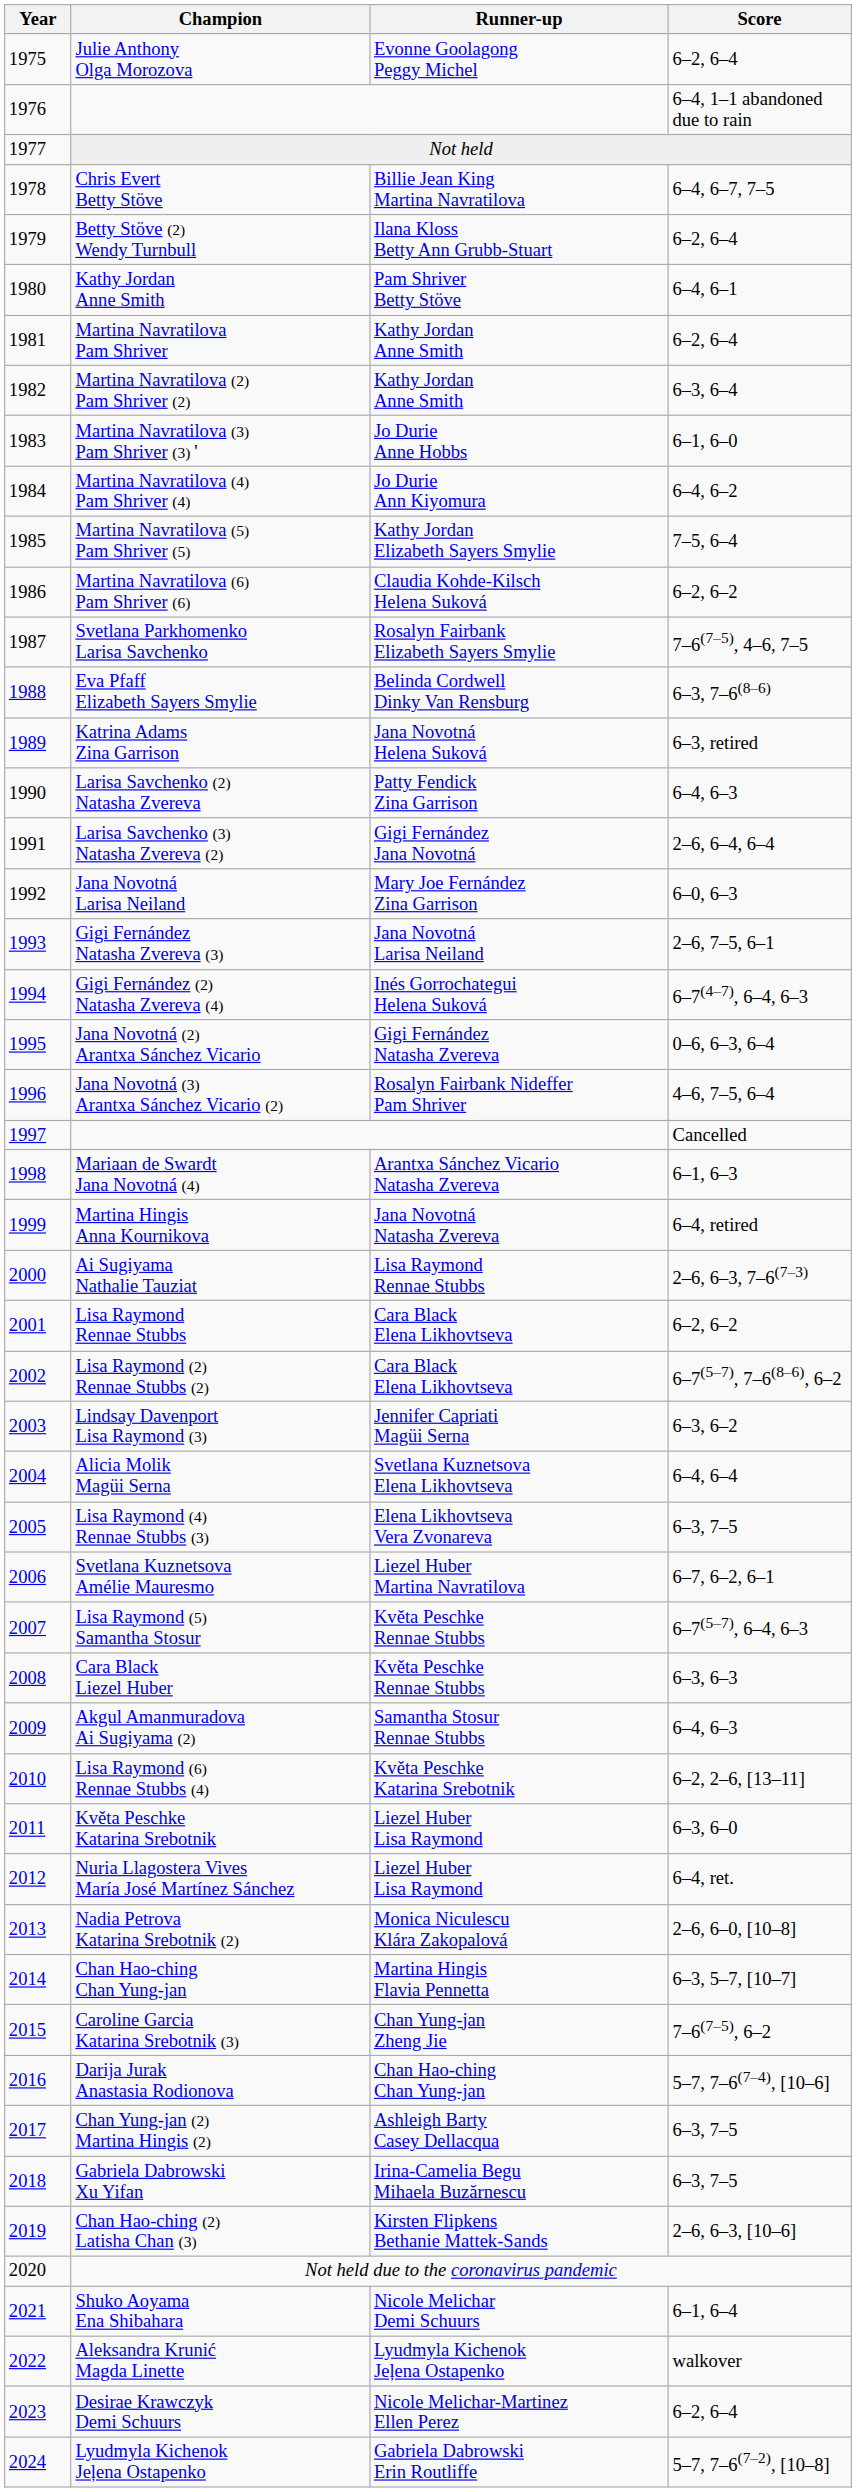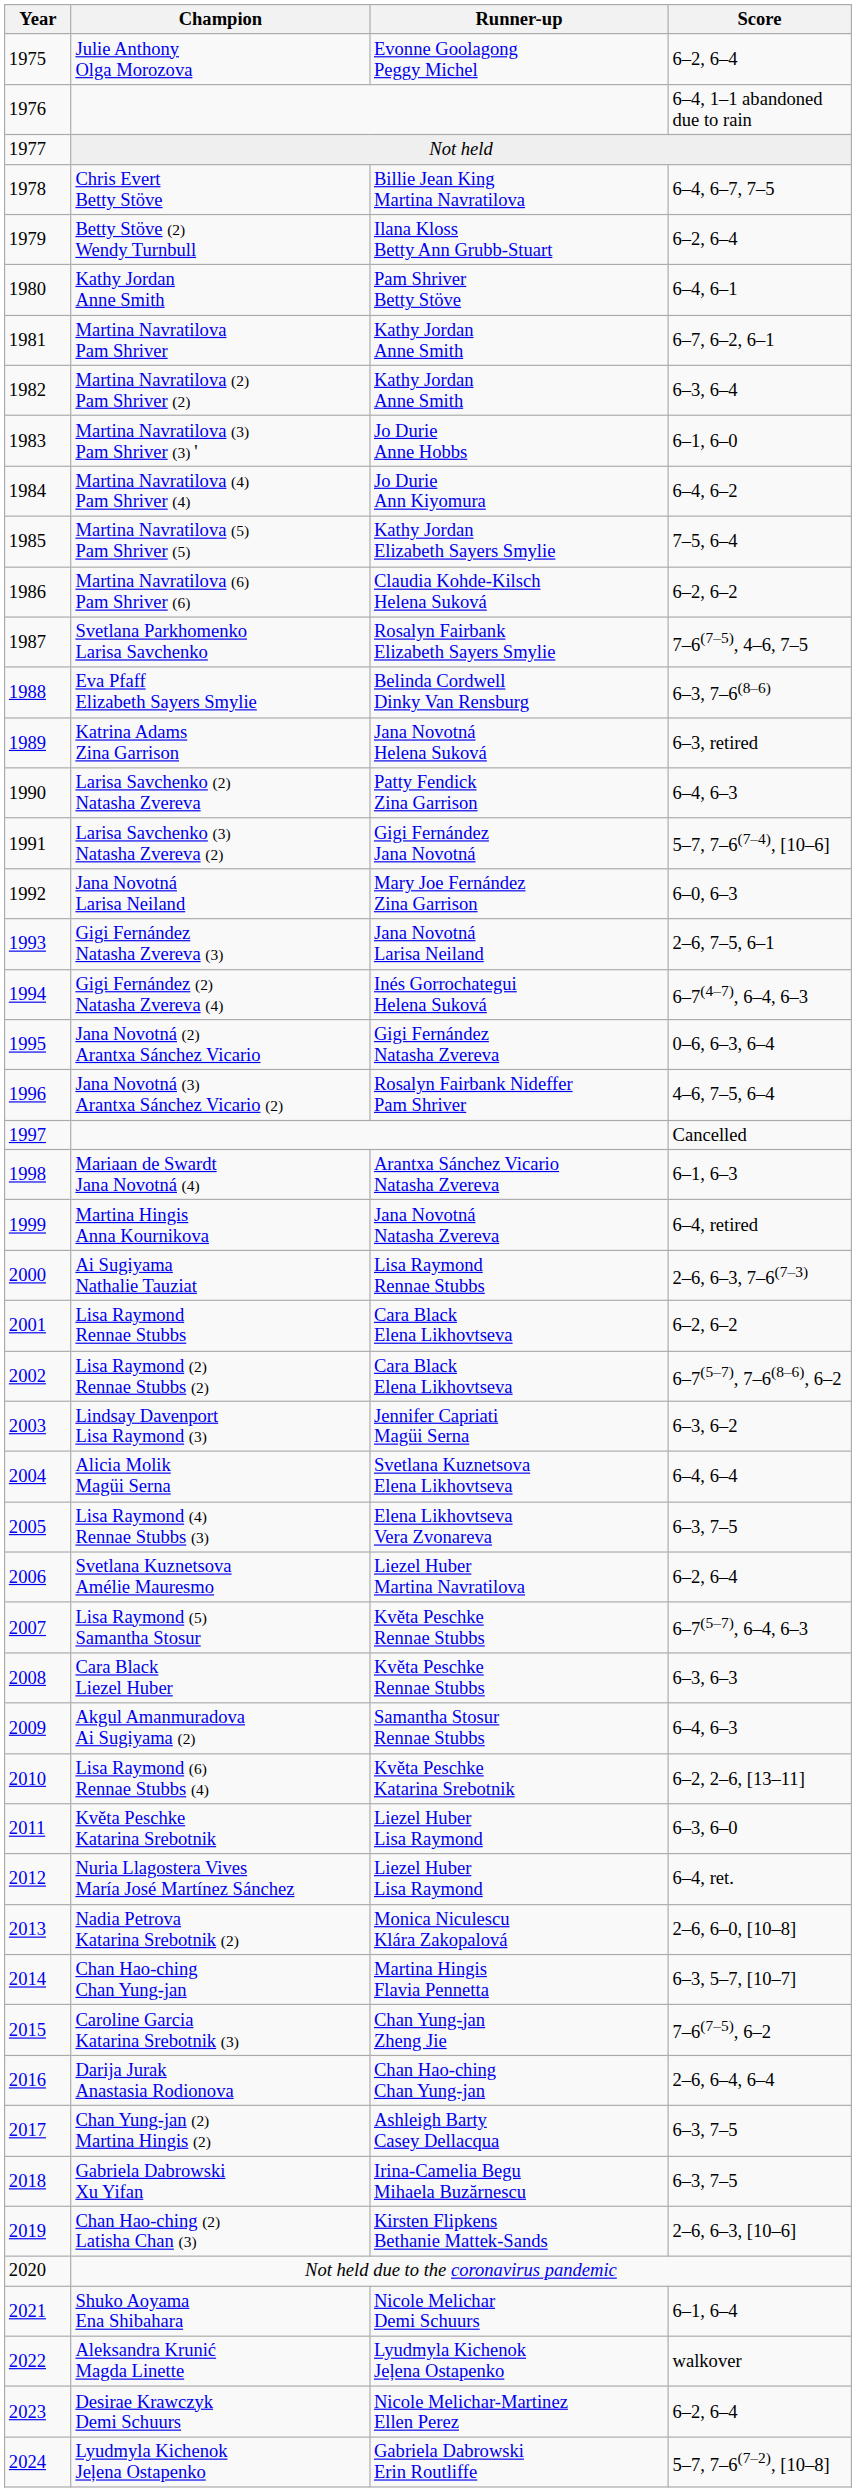 <table class="wikitable">
 <tr>
 <th width="50">Year</th>
 <th style="width:250px;">Champion</th>
 <th style="width:250px;">Runner-up</th>
 <th style="width:150px;">Score</th>
 </tr>
 <tr>
 <td>1975</td>
 <td> <a href='#'>Julie Anthony</a> <br> <a href='#'>Olga Morozova</a></td>
 <td> <a href='#'>Evonne Goolagong</a> <br> <a href='#'>Peggy Michel</a></td>
 <td>6–2, 6–4</td>
 </tr>
 <tr>
 <td>1976</td>
 <td colspan=2></td>
 <td>6–4, 1–1 abandoned <br> due to rain</td>
 </tr>
 <tr>
 <td>1977</td>
 <td colspan="3"  style="text-align:center; background:#efefef;"><em>Not held</em></td>
 </tr>
 <tr>
 <td>1978</td>
 <td> <a href='#'>Chris Evert</a> <br> <a href='#'>Betty Stöve</a></td>
 <td> <a href='#'>Billie Jean King</a> <br> <a href='#'>Martina Navratilova</a></td>
 <td>6–4, 6–7, 7–5</td>
 </tr>
 <tr>
 <td>1979</td>
 <td> <a href='#'>Betty Stöve</a> <small> (2) </small> <br> <a href='#'>Wendy Turnbull</a></td>
 <td> <a href='#'>Ilana Kloss</a> <br> <a href='#'>Betty Ann Grubb-Stuart</a></td>
 <td>6–2, 6–4</td>
 </tr>
 <tr>
 <td>1980</td>
 <td> <a href='#'>Kathy Jordan</a> <br> <a href='#'>Anne Smith</a></td>
 <td> <a href='#'>Pam Shriver</a> <br> <a href='#'>Betty Stöve</a></td>
 <td>6–4, 6–1</td>
 </tr>
 <tr>
 <td>1981</td>
 <td> <a href='#'>Martina Navratilova</a> <br> <a href='#'>Pam Shriver</a></td>
 <td> <a href='#'>Kathy Jordan</a> <br> <a href='#'>Anne Smith</a></td>
-<td>6–2, 6–4</td>
+<td>6–7, 6–2, 6–1</td>
 </tr>
 <tr>
 <td>1982</td>
 <td> <a href='#'>Martina Navratilova</a> <small> (2) </small> <br> <a href='#'>Pam Shriver</a> <small> (2) </small></td>
 <td> <a href='#'>Kathy Jordan</a> <br> <a href='#'>Anne Smith</a></td>
 <td>6–3, 6–4</td>
 </tr>
 <tr>
 <td>1983</td>
 <td> <a href='#'>Martina Navratilova</a> <small> (3) </small> <br> <a href='#'>Pam Shriver</a> <small> (3) </small> '</td>
 <td> <a href='#'>Jo Durie</a> <br> <a href='#'>Anne Hobbs</a></td>
 <td>6–1, 6–0</td>
 </tr>
 <tr>
 <td>1984</td>
 <td> <a href='#'>Martina Navratilova</a> <small> (4) </small> <br> <a href='#'>Pam Shriver</a> <small> (4) </small></td>
 <td> <a href='#'>Jo Durie</a> <br> <a href='#'>Ann Kiyomura</a></td>
 <td>6–4, 6–2</td>
 </tr>
 <tr>
 <td>1985</td>
 <td> <a href='#'>Martina Navratilova</a> <small> (5) </small> <br> <a href='#'>Pam Shriver</a> <small> (5) </small></td>
 <td> <a href='#'>Kathy Jordan</a> <br> <a href='#'>Elizabeth Sayers Smylie</a></td>
 <td>7–5, 6–4</td>
 </tr>
 <tr>
 <td>1986</td>
 <td> <a href='#'>Martina Navratilova</a> <small> (6) </small> <br> <a href='#'>Pam Shriver</a> <small> (6) </small></td>
 <td> <a href='#'>Claudia Kohde-Kilsch</a> <br> <a href='#'>Helena Suková</a></td>
 <td>6–2, 6–2</td>
 </tr>
 <tr>
 <td>1987</td>
 <td> <a href='#'>Svetlana Parkhomenko</a> <br> <a href='#'>Larisa Savchenko</a></td>
 <td> <a href='#'>Rosalyn Fairbank</a> <br> <a href='#'>Elizabeth Sayers Smylie</a></td>
 <td>7–6<sup>(7–5)</sup>, 4–6, 7–5</td>
 </tr>
 <tr>
 <td><a href='#'>1988</a></td>
 <td> <a href='#'>Eva Pfaff</a> <br> <a href='#'>Elizabeth Sayers Smylie</a></td>
 <td> <a href='#'>Belinda Cordwell</a> <br> <a href='#'>Dinky Van Rensburg</a></td>
 <td>6–3, 7–6<sup>(8–6)</sup></td>
 </tr>
 <tr>
 <td><a href='#'>1989</a></td>
 <td> <a href='#'>Katrina Adams</a> <br> <a href='#'>Zina Garrison</a></td>
 <td> <a href='#'>Jana Novotná</a> <br> <a href='#'>Helena Suková</a></td>
 <td>6–3, retired</td>
 </tr>
 <tr>
 <td>1990</td>
 <td> <a href='#'>Larisa Savchenko</a> <small> (2) </small><br> <a href='#'>Natasha Zvereva</a></td>
 <td> <a href='#'>Patty Fendick</a> <br> <a href='#'>Zina Garrison</a></td>
 <td>6–4, 6–3</td>
 </tr>
 <tr>
 <td>1991</td>
 <td> <a href='#'>Larisa Savchenko</a> <small> (3) </small><br> <a href='#'>Natasha Zvereva</a> <small> (2) </small></td>
 <td> <a href='#'>Gigi Fernández</a> <br> <a href='#'>Jana Novotná</a></td>
-<td>2–6, 6–4, 6–4</td>
+<td>5–7, 7–6<sup>(7–4)</sup>, [10–6]</td>
 </tr>
 <tr>
 <td>1992</td>
 <td> <a href='#'>Jana Novotná</a> <br> <a href='#'>Larisa Neiland</a></td>
 <td> <a href='#'>Mary Joe Fernández</a> <br> <a href='#'>Zina Garrison</a></td>
 <td>6–0, 6–3</td>
 </tr>
 <tr>
 <td><a href='#'>1993</a></td>
 <td> <a href='#'>Gigi Fernández</a> <br> <a href='#'>Natasha Zvereva</a> <small> (3) </small></td>
 <td> <a href='#'>Jana Novotná</a> <br> <a href='#'>Larisa Neiland</a></td>
 <td>2–6, 7–5, 6–1</td>
 </tr>
 <tr>
 <td><a href='#'>1994</a></td>
 <td> <a href='#'>Gigi Fernández</a> <small> (2) </small><br> <a href='#'>Natasha Zvereva</a> <small> (4) </small></td>
 <td> <a href='#'>Inés Gorrochategui</a> <br> <a href='#'>Helena Suková</a></td>
 <td>6–7<sup>(4–7)</sup>, 6–4, 6–3</td>
 </tr>
 <tr>
 <td><a href='#'>1995</a></td>
 <td> <a href='#'>Jana Novotná</a> <small> (2) </small><br> <a href='#'>Arantxa Sánchez Vicario</a></td>
 <td> <a href='#'>Gigi Fernández</a> <br> <a href='#'>Natasha Zvereva</a></td>
 <td>0–6, 6–3, 6–4</td>
 </tr>
 <tr>
 <td><a href='#'>1996</a></td>
 <td> <a href='#'>Jana Novotná</a> <small> (3) </small><br> <a href='#'>Arantxa Sánchez Vicario</a> <small> (2) </small></td>
 <td> <a href='#'>Rosalyn Fairbank Nideffer</a> <br> <a href='#'>Pam Shriver</a></td>
 <td>4–6, 7–5, 6–4</td>
 </tr>
 <tr>
 <td><a href='#'>1997</a></td>
 <td colspan=2></td>
 <td>Cancelled</td>
 </tr>
 <tr>
 <td><a href='#'>1998</a></td>
 <td> <a href='#'>Mariaan de Swardt</a> <br> <a href='#'>Jana Novotná</a> <small> (4) </small></td>
 <td> <a href='#'>Arantxa Sánchez Vicario</a> <br> <a href='#'>Natasha Zvereva</a></td>
 <td>6–1, 6–3</td>
 </tr>
 <tr>
 <td><a href='#'>1999</a></td>
 <td> <a href='#'>Martina Hingis</a> <br> <a href='#'>Anna Kournikova</a></td>
 <td> <a href='#'>Jana Novotná</a> <br> <a href='#'>Natasha Zvereva</a></td>
 <td>6–4, retired</td>
 </tr>
 <tr>
 <td><a href='#'>2000</a></td>
 <td> <a href='#'>Ai Sugiyama</a> <br>  <a href='#'>Nathalie Tauziat</a></td>
 <td> <a href='#'>Lisa Raymond</a> <br> <a href='#'>Rennae Stubbs</a></td>
 <td>2–6, 6–3, 7–6<sup>(7–3)</sup></td>
 </tr>
 <tr>
 <td><a href='#'>2001</a></td>
 <td> <a href='#'>Lisa Raymond</a> <br>  <a href='#'>Rennae Stubbs</a></td>
 <td> <a href='#'>Cara Black</a> <br> <a href='#'>Elena Likhovtseva</a></td>
 <td>6–2, 6–2</td>
 </tr>
 <tr>
 <td><a href='#'>2002</a></td>
 <td> <a href='#'>Lisa Raymond</a> <small> (2) </small><br>  <a href='#'>Rennae Stubbs</a> <small> (2) </small></td>
 <td> <a href='#'>Cara Black</a> <br> <a href='#'>Elena Likhovtseva</a></td>
 <td>6–7<sup>(5–7)</sup>, 7–6<sup>(8–6)</sup>, 6–2</td>
 </tr>
 <tr>
 <td><a href='#'>2003</a></td>
 <td> <a href='#'>Lindsay Davenport</a> <br> <a href='#'>Lisa Raymond</a> <small> (3) </small></td>
 <td> <a href='#'>Jennifer Capriati</a> <br> <a href='#'>Magüi Serna</a></td>
 <td>6–3, 6–2</td>
 </tr>
 <tr>
 <td><a href='#'>2004</a></td>
 <td> <a href='#'>Alicia Molik</a> <br> <a href='#'>Magüi Serna</a></td>
 <td> <a href='#'>Svetlana Kuznetsova</a> <br> <a href='#'>Elena Likhovtseva</a></td>
 <td>6–4, 6–4</td>
 </tr>
 <tr>
 <td><a href='#'>2005</a></td>
 <td> <a href='#'>Lisa Raymond</a> <small> (4) </small><br> <a href='#'>Rennae Stubbs</a> <small> (3) </small></td>
 <td> <a href='#'>Elena Likhovtseva</a> <br> <a href='#'>Vera Zvonareva</a></td>
 <td>6–3, 7–5</td>
 </tr>
 <tr>
 <td><a href='#'>2006</a></td>
 <td> <a href='#'>Svetlana Kuznetsova</a> <br> <a href='#'>Amélie Mauresmo</a></td>
 <td> <a href='#'>Liezel Huber</a> <br> <a href='#'>Martina Navratilova</a></td>
-<td>6–7, 6–2, 6–1</td>
+<td>6–2, 6–4</td>
 </tr>
 <tr>
 <td><a href='#'>2007</a></td>
 <td> <a href='#'>Lisa Raymond</a> <small> (5) </small><br> <a href='#'>Samantha Stosur</a></td>
 <td> <a href='#'>Květa Peschke</a> <br> <a href='#'>Rennae Stubbs</a></td>
 <td>6–7<sup>(5–7)</sup>, 6–4, 6–3</td>
 </tr>
 <tr>
 <td><a href='#'>2008</a></td>
 <td> <a href='#'>Cara Black</a> <br> <a href='#'>Liezel Huber</a></td>
 <td> <a href='#'>Květa Peschke</a> <br>  <a href='#'>Rennae Stubbs</a></td>
 <td>6–3, 6–3</td>
 </tr>
 <tr>
 <td><a href='#'>2009</a></td>
 <td> <a href='#'>Akgul Amanmuradova</a> <br>  <a href='#'>Ai Sugiyama</a> <small> (2) </small></td>
 <td> <a href='#'>Samantha Stosur</a> <br>  <a href='#'>Rennae Stubbs</a></td>
 <td>6–4, 6–3</td>
 </tr>
 <tr>
 <td><a href='#'>2010</a></td>
 <td> <a href='#'>Lisa Raymond</a> <small> (6) </small><br>  <a href='#'>Rennae Stubbs</a> <small> (4) </small></td>
 <td> <a href='#'>Květa Peschke</a> <br>  <a href='#'>Katarina Srebotnik</a></td>
 <td>6–2, 2–6, [13–11]</td>
 </tr>
 <tr>
 <td><a href='#'>2011</a></td>
 <td> <a href='#'>Květa Peschke</a> <br>  <a href='#'>Katarina Srebotnik</a></td>
 <td> <a href='#'>Liezel Huber</a> <br>  <a href='#'>Lisa Raymond</a></td>
 <td>6–3, 6–0</td>
 </tr>
 <tr>
 <td><a href='#'>2012</a></td>
 <td> <a href='#'>Nuria Llagostera Vives</a> <br>  <a href='#'>María José Martínez Sánchez</a></td>
 <td> <a href='#'>Liezel Huber</a> <br>  <a href='#'>Lisa Raymond</a></td>
 <td>6–4, ret.</td>
 </tr>
 <tr>
 <td><a href='#'>2013</a></td>
 <td> <a href='#'>Nadia Petrova</a> <br>  <a href='#'>Katarina Srebotnik</a> <small> (2) </small></td>
 <td> <a href='#'>Monica Niculescu</a> <br>  <a href='#'>Klára Zakopalová</a></td>
 <td>2–6, 6–0, [10–8]</td>
 </tr>
 <tr>
 <td><a href='#'>2014</a></td>
 <td> <a href='#'>Chan Hao-ching</a> <br>  <a href='#'>Chan Yung-jan</a></td>
 <td> <a href='#'>Martina Hingis</a> <br>  <a href='#'>Flavia Pennetta</a></td>
 <td>6–3, 5–7, [10–7]</td>
 </tr>
 <tr>
 <td><a href='#'>2015</a></td>
 <td> <a href='#'>Caroline Garcia</a> <br>  <a href='#'>Katarina Srebotnik</a> <small> (3) </small></td>
 <td> <a href='#'>Chan Yung-jan</a> <br>  <a href='#'>Zheng Jie</a></td>
 <td>7–6<sup>(7–5)</sup>, 6–2</td>
 </tr>
 <tr>
 <td><a href='#'>2016</a></td>
 <td> <a href='#'>Darija Jurak</a> <br> <a href='#'>Anastasia Rodionova</a></td>
 <td> <a href='#'>Chan Hao-ching</a> <br> <a href='#'>Chan Yung-jan</a></td>
-<td>5–7, 7–6<sup>(7–4)</sup>, [10–6]</td>
+<td>2–6, 6–4, 6–4</td>
 </tr>
 <tr>
 <td><a href='#'>2017</a></td>
 <td> <a href='#'>Chan Yung-jan</a> <small> (2) </small> <br>  <a href='#'>Martina Hingis</a> <small> (2) </small></td>
 <td> <a href='#'>Ashleigh Barty</a> <br>  <a href='#'>Casey Dellacqua</a></td>
 <td>6–3, 7–5</td>
 </tr>
 <tr>
 <td><a href='#'>2018</a></td>
 <td> <a href='#'>Gabriela Dabrowski</a> <br>  <a href='#'>Xu Yifan</a></td>
 <td> <a href='#'>Irina-Camelia Begu</a> <br>  <a href='#'>Mihaela Buzărnescu</a></td>
 <td>6–3, 7–5</td>
 </tr>
 <tr>
 <td><a href='#'>2019</a></td>
 <td> <a href='#'>Chan Hao-ching</a> <small> (2) </small> <br>  <a href='#'>Latisha Chan</a> <small> (3) </small></td>
 <td> <a href='#'>Kirsten Flipkens</a> <br>  <a href='#'>Bethanie Mattek-Sands</a></td>
 <td>2–6, 6–3, [10–6]</td>
 </tr>
 <tr>
 <td>2020</td>
 <td colspan="3" style="text-align:center;"><em>Not held due to the <a href='#'>coronavirus pandemic</a></em></td>
 </tr>
 <tr>
 <td><a href='#'>2021</a></td>
 <td> <a href='#'>Shuko Aoyama</a> <br>  <a href='#'>Ena Shibahara</a></td>
 <td> <a href='#'>Nicole Melichar</a> <br>  <a href='#'>Demi Schuurs</a></td>
 <td>6–1, 6–4</td>
 </tr>
 <tr>
 <td><a href='#'>2022</a></td>
 <td> <a href='#'>Aleksandra Krunić</a> <br>  <a href='#'>Magda Linette</a></td>
 <td> <a href='#'>Lyudmyla Kichenok</a> <br>  <a href='#'>Jeļena Ostapenko</a></td>
 <td>walkover</td>
 </tr>
 <tr>
 <td><a href='#'>2023</a></td>
 <td> <a href='#'>Desirae Krawczyk</a> <br>  <a href='#'>Demi Schuurs</a></td>
 <td> <a href='#'>Nicole Melichar-Martinez</a> <br>  <a href='#'>Ellen Perez</a></td>
 <td>6–2, 6–4</td>
 </tr>
 <tr>
 <td><a href='#'>2024</a></td>
 <td> <a href='#'>Lyudmyla Kichenok</a> <br>  <a href='#'>Jeļena Ostapenko</a></td>
 <td> <a href='#'>Gabriela Dabrowski</a> <br>  <a href='#'>Erin Routliffe</a></td>
 <td>5–7, 7–6<sup>(7–2)</sup>, [10–8]</td>
 </tr>
 </table>
